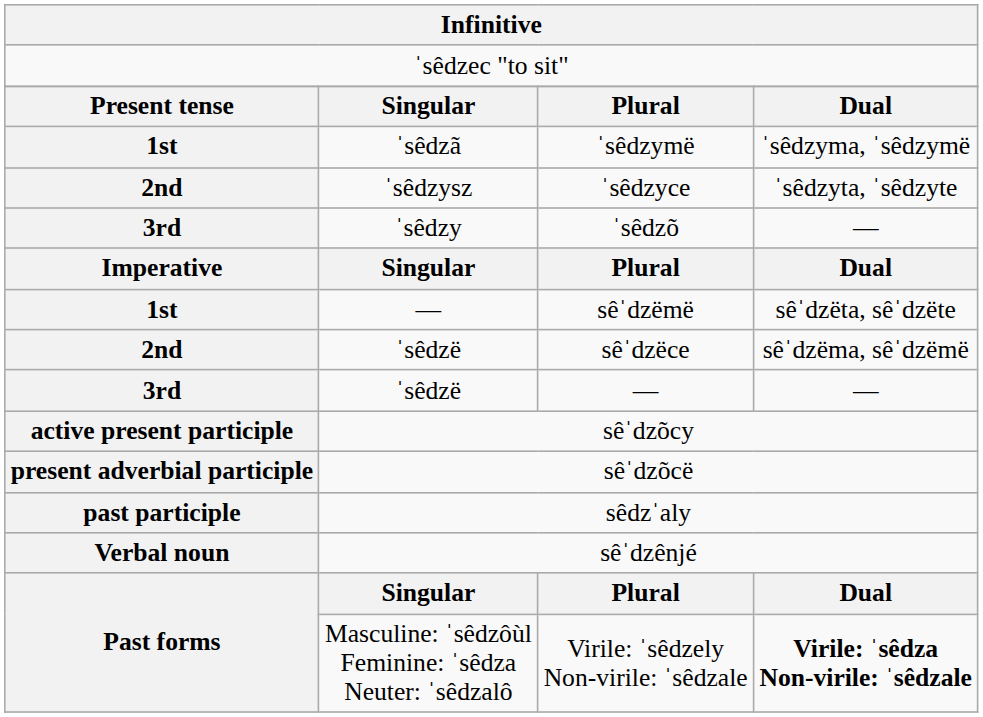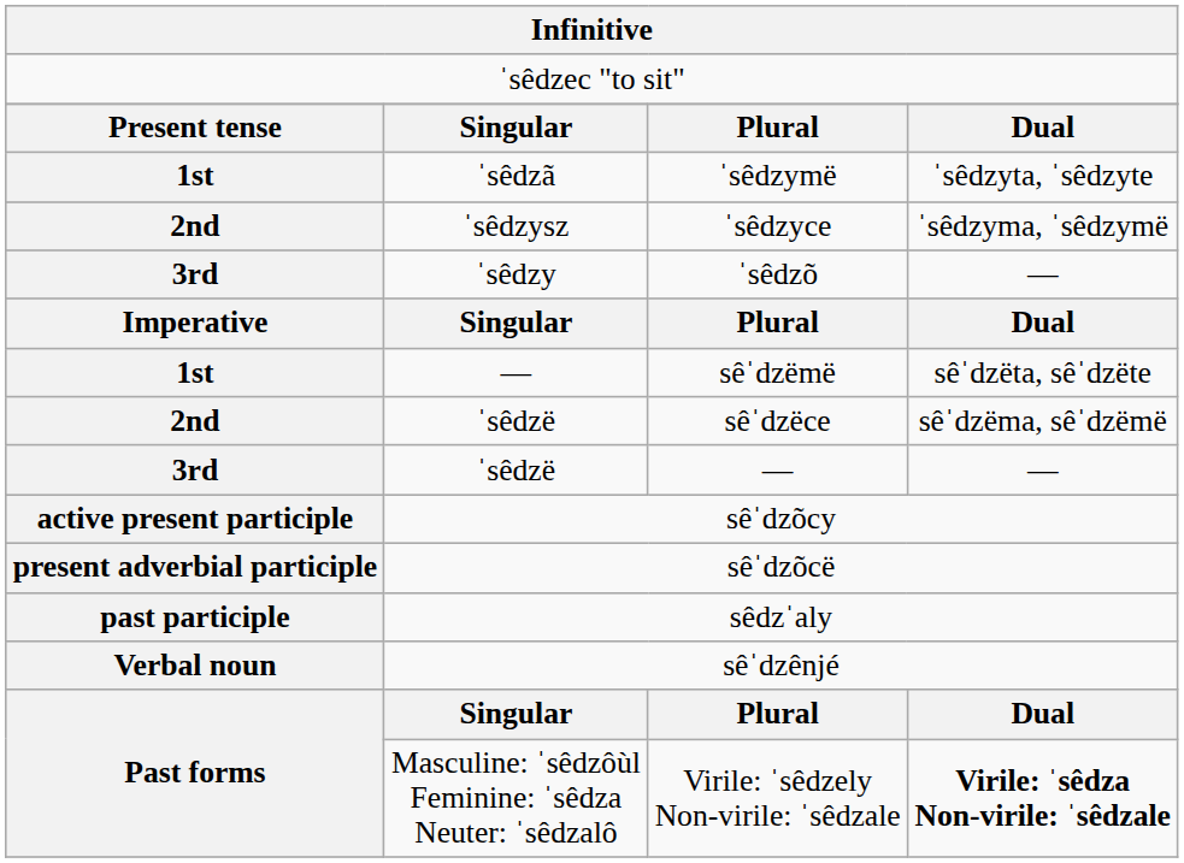 <table class="wikitable" style="text-align:center;">
 <tr>
 <th colspan="4">Infinitive</th>
 </tr>
 <tr>
 <td colspan="4">ˈsêdzec "to sit"</td>
 </tr>
 <tr>
 </tr>
 <tr>
 <th>Present tense</th>
 <th>Singular</th>
 <th>Plural</th>
 <th>Dual</th>
 </tr>
 <tr>
 <th>1st</th>
 <td>ˈsêdzã</td>
 <td>ˈsêdzymë</td>
-<td>ˈsêdzyma, ˈsêdzymë</td>
+<td>ˈsêdzyta, ˈsêdzyte</td>
 </tr>
 <tr>
 <th>2nd</th>
 <td>ˈsêdzysz</td>
 <td>ˈsêdzyce</td>
-<td>ˈsêdzyta, ˈsêdzyte</td>
+<td>ˈsêdzyma, ˈsêdzymë</td>
 </tr>
 <tr>
 <th>3rd</th>
 <td>ˈsêdzy</td>
 <td>ˈsêdzõ</td>
 <td>—</td>
 </tr>
 <tr>
 <th>Imperative</th>
 <th>Singular</th>
 <th>Plural</th>
 <th>Dual</th>
 </tr>
 <tr>
 <th>1st</th>
 <td>—</td>
 <td>sêˈdzëmë</td>
 <td>sêˈdzëta, sêˈdzëte</td>
 </tr>
 <tr>
 <th>2nd</th>
 <td>ˈsêdzë</td>
 <td>sêˈdzëce</td>
 <td>sêˈdzëma, sêˈdzëmë</td>
 </tr>
 <tr>
 <th>3rd</th>
 <td>ˈsêdzë</td>
 <td>—</td>
 <td>—</td>
 </tr>
 <tr>
 <th>active present participle</th>
 <td colspan="3">sêˈdzõcy</td>
 </tr>
 <tr>
 <th>present adverbial participle</th>
 <td colspan="3">sêˈdzõcë</td>
 </tr>
 <tr>
 <th>past participle</th>
 <td colspan="3">sêdzˈaly</td>
 </tr>
 <tr>
 <th>Verbal noun</th>
 <td colspan="3">sêˈdzênjé</td>
 </tr>
 <tr>
 <th rowspan="2">Past forms</th>
 <th>Singular</th>
 <th>Plural</th>
 <th>Dual</th>
 </tr>
 <tr>
 <td>Masculine: ˈsêdzôùl<br>Feminine: ˈsêdza<br>Neuter: ˈsêdzalô</td>
 <td>Virile: ˈsêdzely<br>Non-virile: ˈsêdzale</td>
 <td><strong>Virile: ˈsêdza<br>Non-virile: ˈsêdzale</strong></td>
 </tr>
 </table>
